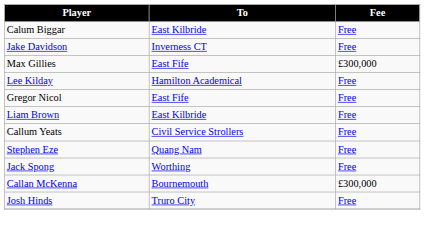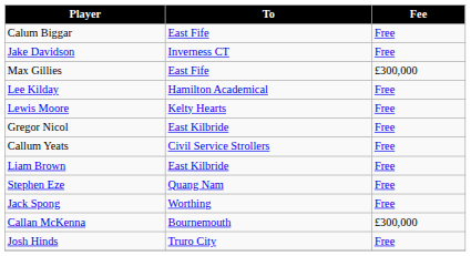 <table class="wikitable" style="text-align:left; font-size:95%;width:98%;">
 <tr>
 <th style="background:black; color:white;">Player</th>
 <th style="background:black; color:white;">To</th>
 <th style="background:black; color:white;">Fee</th>
 </tr>
 <tr>
 <td> Calum Biggar</td>
-<td> <a href='#'>East Kilbride</a></td>
+<td> <a href='#'>East Fife</a></td>
 <td><a href='#'>Free</a></td>
 </tr>
 <tr>
 <td> <a href='#'>Jake Davidson</a></td>
 <td> <a href='#'>Inverness CT</a></td>
 <td><a href='#'>Free</a></td>
 </tr>
 <tr>
 <td> Max Gillies</td>
 <td> <a href='#'>East Fife</a></td>
 <td>£300,000</td>
 </tr>
 <tr>
 <td> <a href='#'>Lee Kilday</a></td>
 <td> <a href='#'>Hamilton Academical</a></td>
 <td><a href='#'>Free</a></td>
 </tr>
 <tr>
-<td> Gregor Nicol</td>
-<td> <a href='#'>East Fife</a></td>
+<td> <a href='#'>Lewis Moore</a></td>
+<td> <a href='#'>Kelty Hearts</a></td>
 <td><a href='#'>Free</a></td>
 </tr>
 <tr>
-<td> <a href='#'>Liam Brown</a></td>
+<td> Gregor Nicol</td>
 <td> <a href='#'>East Kilbride</a></td>
 <td><a href='#'>Free</a></td>
 </tr>
 <tr>
 <td> Callum Yeats</td>
 <td> <a href='#'>Civil Service Strollers</a></td>
+<td><a href='#'>Free</a></td>
+</tr>
+<tr>
+<td> <a href='#'>Liam Brown</a></td>
+<td> <a href='#'>East Kilbride</a></td>
 <td><a href='#'>Free</a></td>
 </tr>
 <tr>
 <td> <a href='#'>Stephen Eze</a></td>
 <td> <a href='#'>Quang Nam</a></td>
 <td><a href='#'>Free</a></td>
 </tr>
 <tr>
 <td> <a href='#'>Jack Spong</a></td>
 <td> <a href='#'>Worthing</a></td>
 <td><a href='#'>Free</a></td>
 </tr>
 <tr>
 <td> <a href='#'>Callan McKenna</a></td>
 <td> <a href='#'>Bournemouth</a></td>
 <td>£300,000</td>
 </tr>
 <tr>
 <td> <a href='#'>Josh Hinds</a></td>
 <td> <a href='#'>Truro City</a></td>
 <td><a href='#'>Free</a></td>
 </tr>
 <tr>
 </tr>
 </table>
